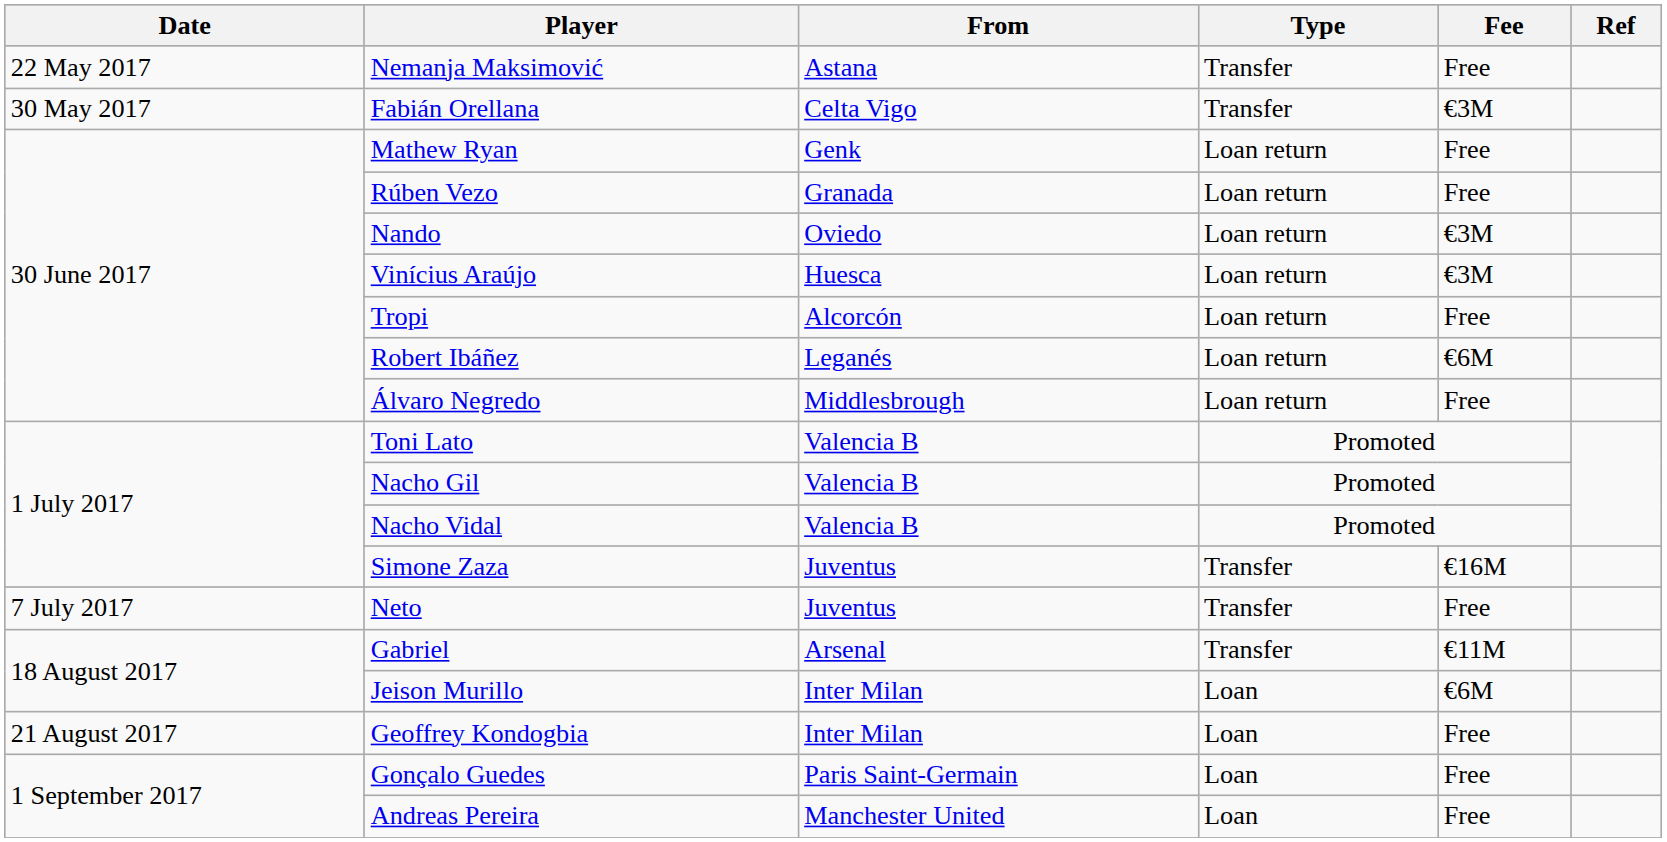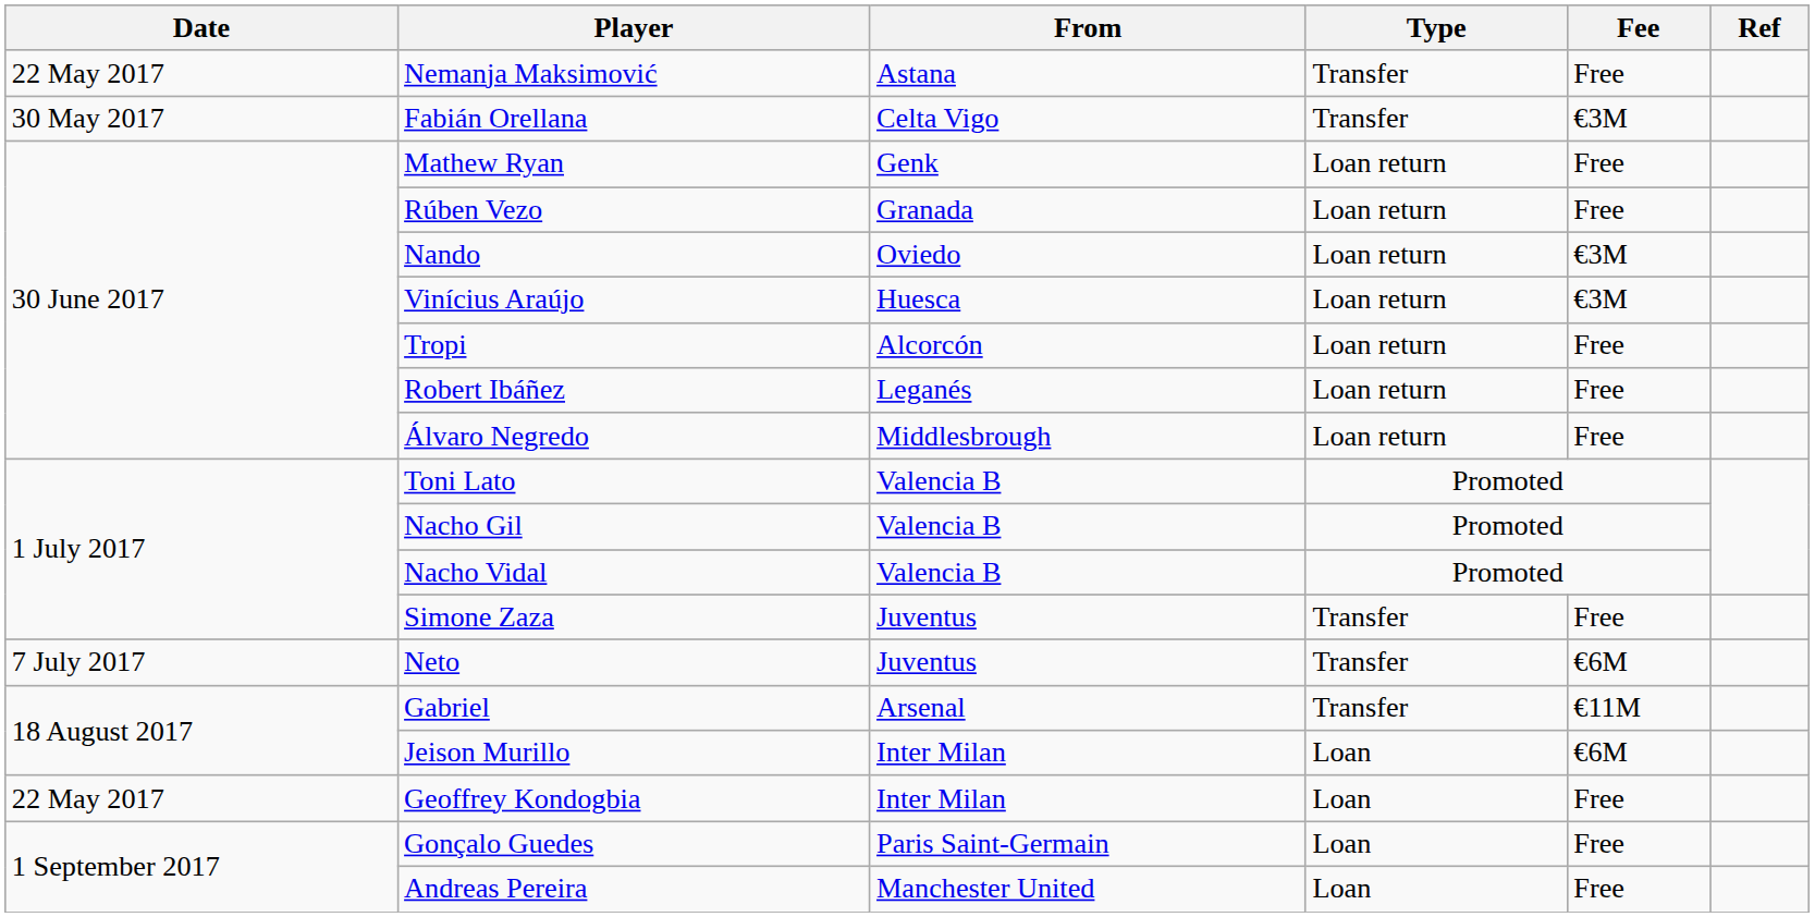 <table class="wikitable" style="width:80%;">
 <tr>
 <th>Date</th>
 <th>Player</th>
 <th>From</th>
 <th>Type</th>
 <th>Fee</th>
 <th>Ref</th>
 </tr>
 <tr>
 <td>22 May 2017</td>
 <td> <a href='#'>Nemanja Maksimović</a></td>
 <td> <a href='#'>Astana</a></td>
 <td>Transfer</td>
 <td>Free</td>
 <td></td>
 </tr>
 <tr>
 <td>30 May 2017</td>
 <td> <a href='#'>Fabián Orellana</a></td>
 <td> <a href='#'>Celta Vigo</a></td>
 <td>Transfer</td>
 <td>€3M</td>
 <td></td>
 </tr>
 <tr>
 <td rowspan="7">30 June 2017</td>
 <td> <a href='#'>Mathew Ryan</a></td>
 <td> <a href='#'>Genk</a></td>
 <td>Loan return</td>
 <td>Free</td>
 <td></td>
 </tr>
 <tr>
 <td> <a href='#'>Rúben Vezo</a></td>
 <td><a href='#'>Granada</a></td>
 <td>Loan return</td>
 <td>Free</td>
 <td></td>
 </tr>
 <tr>
 <td> <a href='#'>Nando</a></td>
 <td><a href='#'>Oviedo</a></td>
 <td>Loan return</td>
 <td>€3M</td>
 <td></td>
 </tr>
 <tr>
 <td> <a href='#'>Vinícius Araújo</a></td>
 <td><a href='#'>Huesca</a></td>
 <td>Loan return</td>
 <td>€3M</td>
 <td></td>
 </tr>
 <tr>
 <td> <a href='#'>Tropi</a></td>
 <td> <a href='#'>Alcorcón</a></td>
 <td>Loan return</td>
 <td>Free</td>
 <td></td>
 </tr>
 <tr>
 <td> <a href='#'>Robert Ibáñez</a></td>
 <td><a href='#'>Leganés</a></td>
 <td>Loan return</td>
-<td>€6M</td>
+<td>Free</td>
 <td></td>
 </tr>
 <tr>
 <td> <a href='#'>Álvaro Negredo</a></td>
 <td> <a href='#'>Middlesbrough</a></td>
 <td>Loan return</td>
 <td>Free</td>
 <td></td>
 </tr>
 <tr>
 <td rowspan="4">1 July 2017</td>
 <td> <a href='#'>Toni Lato</a></td>
 <td> <a href='#'>Valencia B</a></td>
 <td colspan="2" style="text-align:center;">Promoted</td>
 <td rowspan="3"></td>
 </tr>
 <tr>
 <td> <a href='#'>Nacho Gil</a></td>
 <td> <a href='#'>Valencia B</a></td>
 <td colspan="2" style="text-align:center;">Promoted</td>
 </tr>
 <tr>
 <td> <a href='#'>Nacho Vidal</a></td>
 <td> <a href='#'>Valencia B</a></td>
 <td colspan="2" style="text-align:center;">Promoted</td>
 </tr>
 <tr>
 <td> <a href='#'>Simone Zaza</a></td>
 <td> <a href='#'>Juventus</a></td>
 <td>Transfer</td>
-<td>€16M</td>
+<td>Free</td>
 <td></td>
 </tr>
 <tr>
 <td>7 July 2017</td>
 <td> <a href='#'>Neto</a></td>
 <td> <a href='#'>Juventus</a></td>
 <td>Transfer</td>
-<td>Free</td>
+<td>€6M</td>
 <td></td>
 </tr>
 <tr>
 <td rowspan="2">18 August 2017</td>
 <td> <a href='#'>Gabriel</a></td>
 <td> <a href='#'>Arsenal</a></td>
 <td>Transfer</td>
 <td>€11M</td>
 <td></td>
 </tr>
 <tr>
 <td> <a href='#'>Jeison Murillo</a></td>
 <td> <a href='#'>Inter Milan</a></td>
 <td>Loan</td>
 <td>€6M</td>
 <td></td>
 </tr>
 <tr>
-<td>21 August 2017</td>
+<td>22 May 2017</td>
 <td> <a href='#'>Geoffrey Kondogbia</a></td>
 <td> <a href='#'>Inter Milan</a></td>
 <td>Loan</td>
 <td>Free</td>
 <td></td>
 </tr>
 <tr>
 <td rowspan="2">1 September 2017</td>
 <td> <a href='#'>Gonçalo Guedes</a></td>
 <td> <a href='#'>Paris Saint-Germain</a></td>
 <td>Loan</td>
 <td>Free</td>
 <td></td>
 </tr>
 <tr>
 <td> <a href='#'>Andreas Pereira</a></td>
 <td> <a href='#'>Manchester United</a></td>
 <td>Loan</td>
 <td>Free</td>
 <td></td>
 </tr>
 </table>
